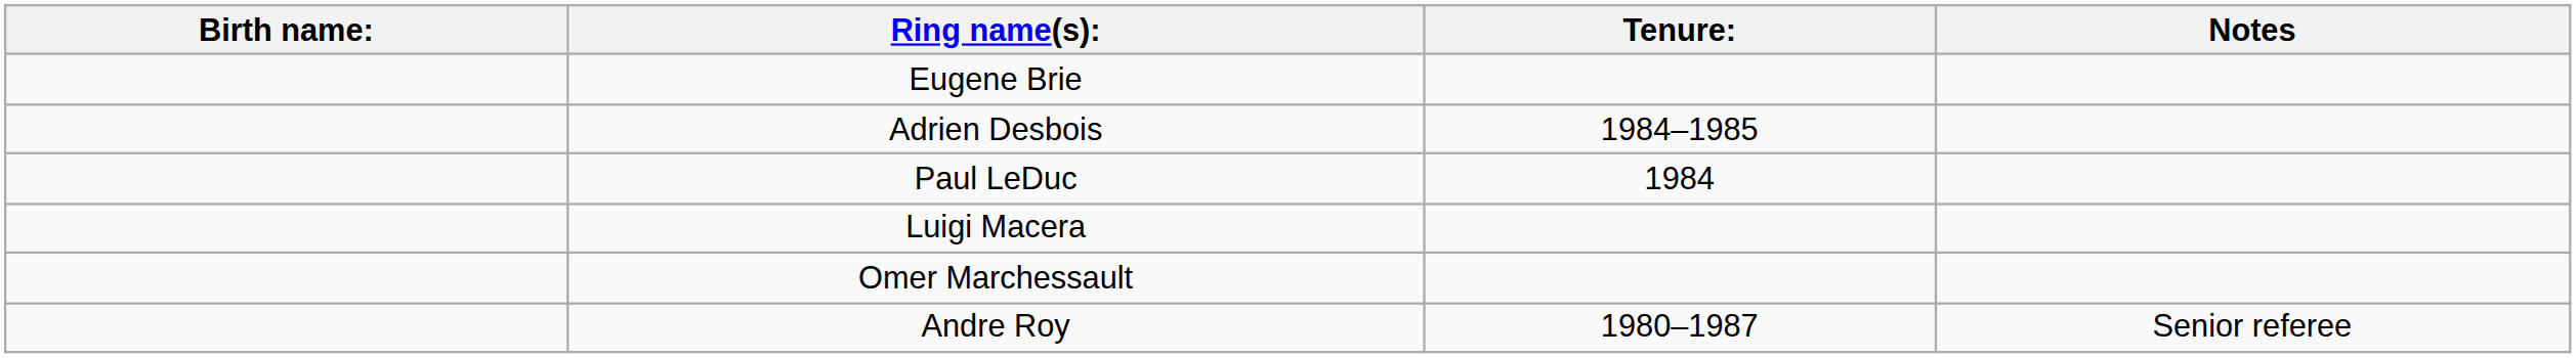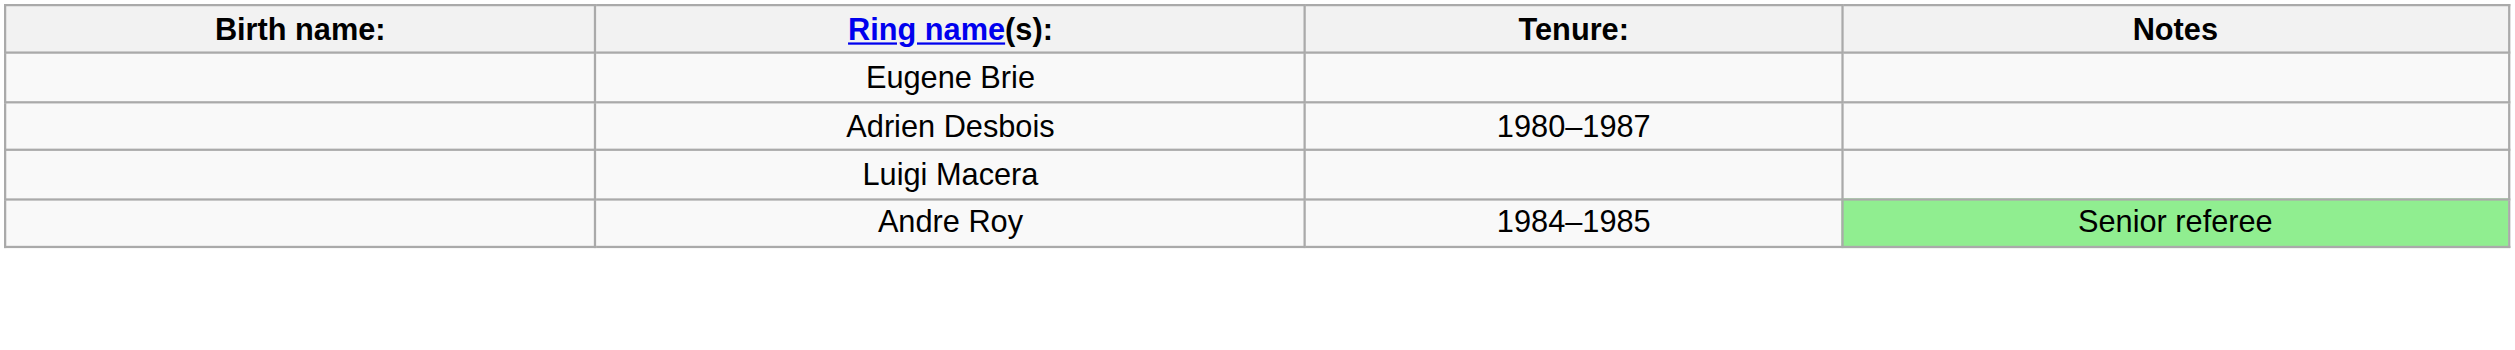 <table class="sortable wikitable" style="font-size:85%; text-align:center; width:70%;">
 <tr>
 <th>Birth name:</th>
 <th><a href='#'>Ring name</a>(s):</th>
 <th>Tenure:</th>
 <th>Notes</th>
 </tr>
 <tr>
 <td></td>
 <td>Eugene Brie</td>
 <td sort></td>
 <td></td>
 </tr>
 <tr>
 <td> </td>
 <td>Adrien Desbois</td>
-<td sort>1984–1985</td>
-<td></td>
-</tr>
-<tr>
-<td></td>
-<td>Paul LeDuc</td>
-<td sort>1984</td>
+<td sort>1980–1987</td>
 <td></td>
 </tr>
 <tr>
 <td> </td>
 <td>Luigi Macera</td>
 <td sort></td>
 <td></td>
 </tr>
 <tr>
 <td> </td>
-<td>Omer Marchessault</td>
-<td sort></td>
-<td></td>
-</tr>
-<tr>
-<td> </td>
 <td>Andre Roy</td>
-<td sort>1980–1987</td>
-<td>Senior referee</td>
+<td sort>1984–1985</td>
+<td style="background: lightgreen;">Senior referee</td>
 </tr>
 </table>
